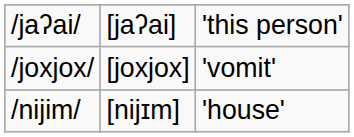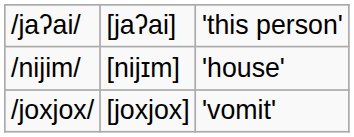 <table class="wikitable">
 <tr>
 <td>/jaʔai/</td>
 <td>[jaʔai]</td>
 <td>'this person'</td>
 </tr>
 <tr>
+<td>/nijim/</td>
+<td>[nijɪm]</td>
+<td>'house'</td>
+</tr>
+<tr>
 <td>/joxjox/</td>
 <td>[joxjox]</td>
 <td>'vomit'</td>
 </tr>
-<tr>
-<td>/nijim/</td>
-<td>[nijɪm]</td>
-<td>'house'</td>
-</tr>
 </table>
